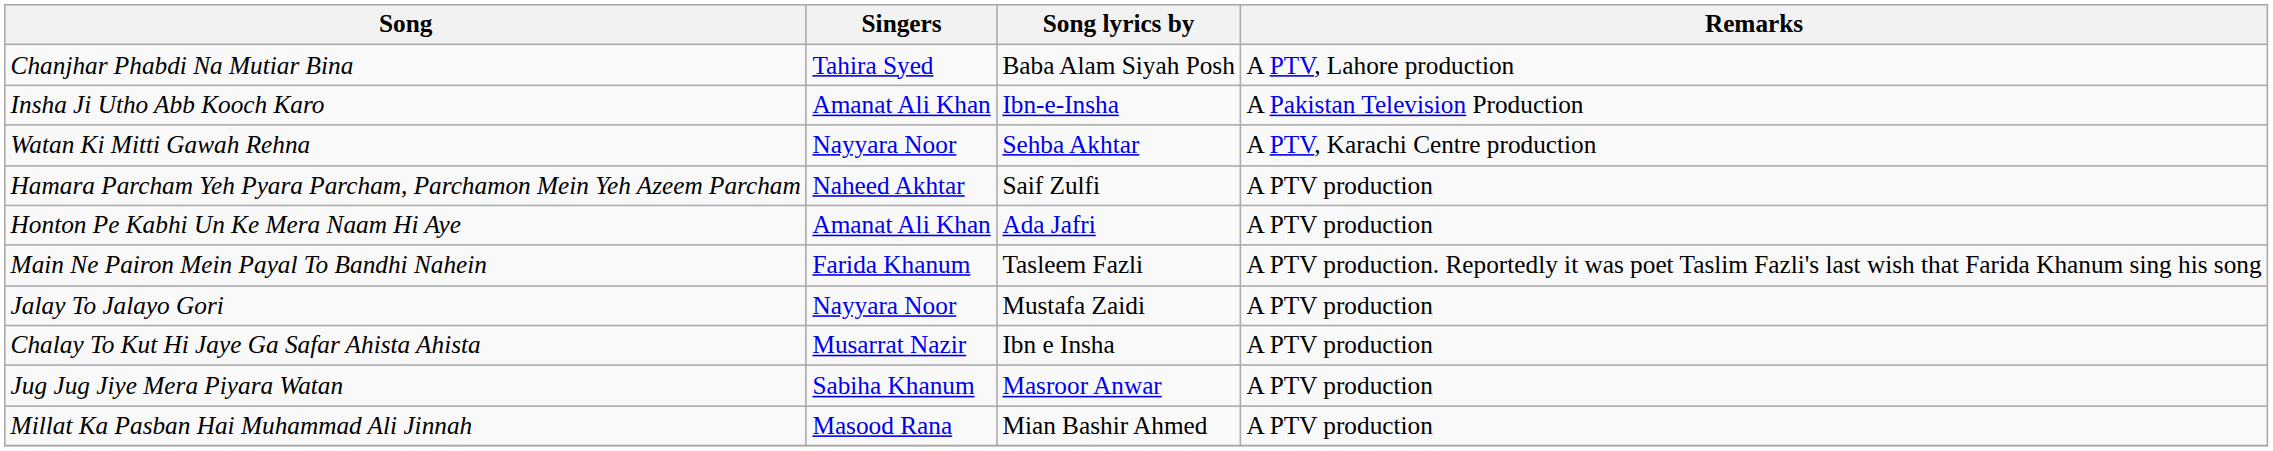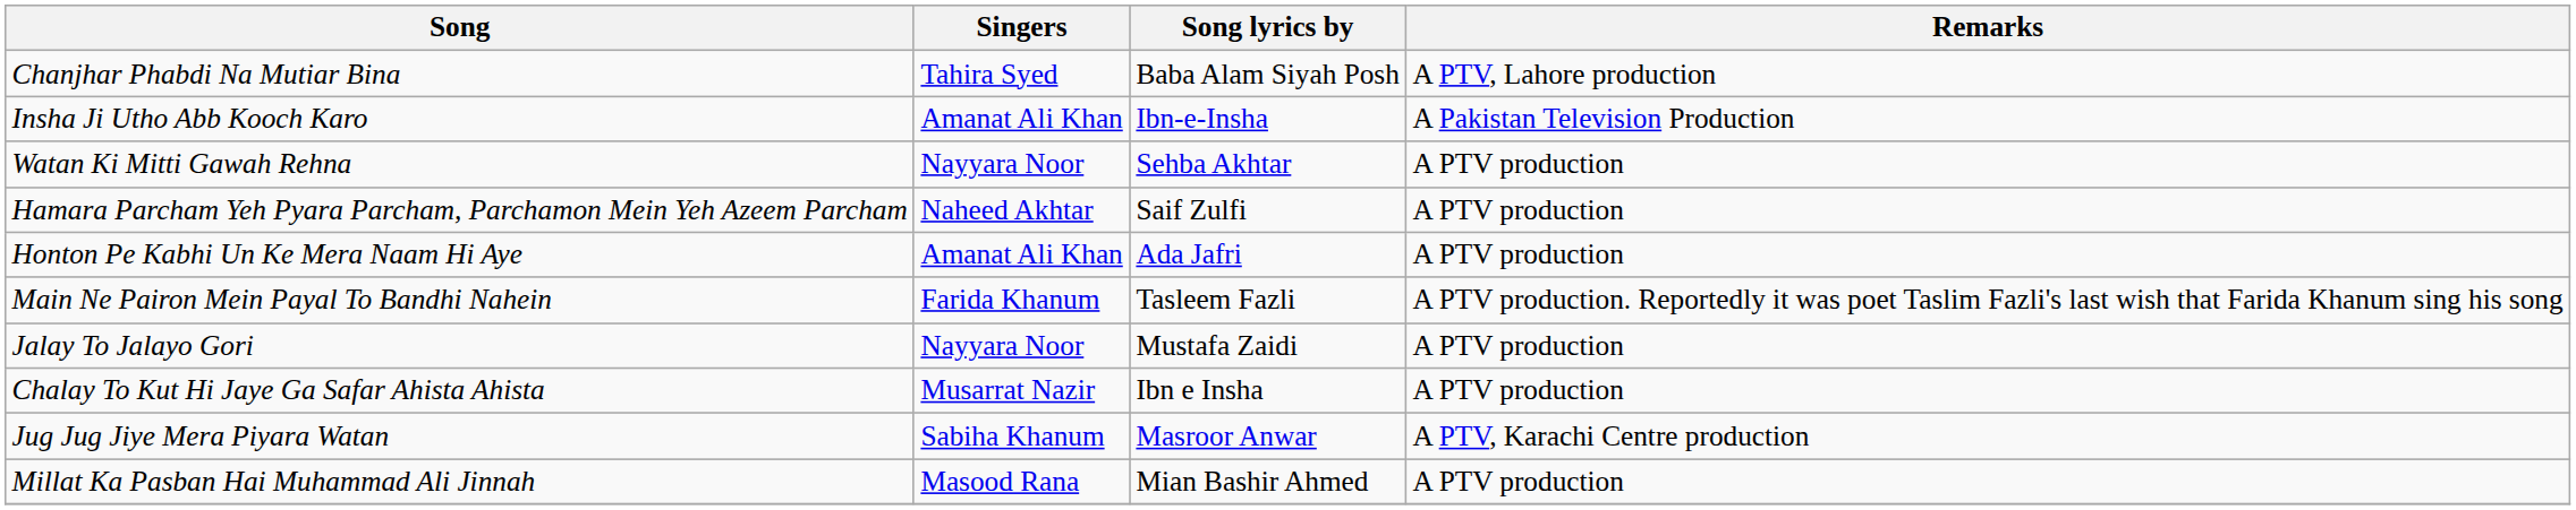 <table class="wikitable">
 <tr>
 <th>Song</th>
 <th>Singers</th>
 <th>Song lyrics by</th>
 <th>Remarks</th>
 </tr>
 <tr>
 <td><em>Chanjhar Phabdi Na Mutiar Bina</em></td>
 <td><a href='#'>Tahira Syed</a></td>
 <td>Baba Alam Siyah Posh</td>
 <td>A <a href='#'>PTV</a>, Lahore production</td>
 </tr>
 <tr>
 <td><em>Insha Ji Utho Abb Kooch Karo</em></td>
 <td><a href='#'>Amanat Ali Khan</a></td>
 <td><a href='#'>Ibn-e-Insha</a></td>
 <td>A <a href='#'>Pakistan Television</a> Production</td>
 </tr>
 <tr>
 <td><em>Watan Ki Mitti Gawah Rehna</em></td>
 <td><a href='#'>Nayyara Noor</a></td>
 <td><a href='#'>Sehba Akhtar</a></td>
-<td>A <a href='#'>PTV</a>, Karachi Centre production</td>
+<td>A PTV production</td>
 </tr>
 <tr>
 <td><em>Hamara Parcham Yeh Pyara Parcham, Parchamon Mein Yeh Azeem Parcham</em></td>
 <td><a href='#'>Naheed Akhtar</a></td>
 <td>Saif Zulfi</td>
 <td>A PTV production</td>
 </tr>
 <tr>
 <td><em>Honton Pe Kabhi Un Ke Mera Naam Hi Aye</em></td>
 <td><a href='#'>Amanat Ali Khan</a></td>
 <td><a href='#'>Ada Jafri</a></td>
 <td>A PTV production</td>
 </tr>
 <tr>
 <td><em>Main Ne Pairon Mein Payal To Bandhi Nahein</em></td>
 <td><a href='#'>Farida Khanum</a></td>
 <td>Tasleem Fazli</td>
 <td>A PTV production. Reportedly it was poet Taslim Fazli's last wish that Farida Khanum sing his song</td>
 </tr>
 <tr>
 <td><em>Jalay To Jalayo Gori</em></td>
 <td><a href='#'>Nayyara Noor</a></td>
 <td>Mustafa Zaidi</td>
 <td>A PTV production</td>
 </tr>
 <tr>
 <td><em>Chalay To Kut Hi Jaye Ga Safar Ahista Ahista</em></td>
 <td><a href='#'>Musarrat Nazir</a></td>
 <td>Ibn e Insha</td>
 <td>A PTV production</td>
 </tr>
 <tr>
 <td><em>Jug Jug Jiye Mera Piyara Watan</em></td>
 <td><a href='#'>Sabiha Khanum</a></td>
 <td><a href='#'>Masroor Anwar</a></td>
-<td>A PTV production</td>
+<td>A <a href='#'>PTV</a>, Karachi Centre production</td>
 </tr>
 <tr>
 <td><em>Millat Ka Pasban Hai Muhammad Ali Jinnah</em></td>
 <td><a href='#'>Masood Rana</a></td>
 <td>Mian Bashir Ahmed</td>
 <td>A PTV production</td>
 </tr>
 <tr>
 </tr>
 </table>
